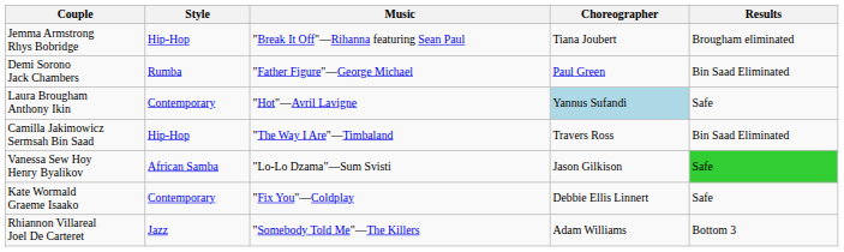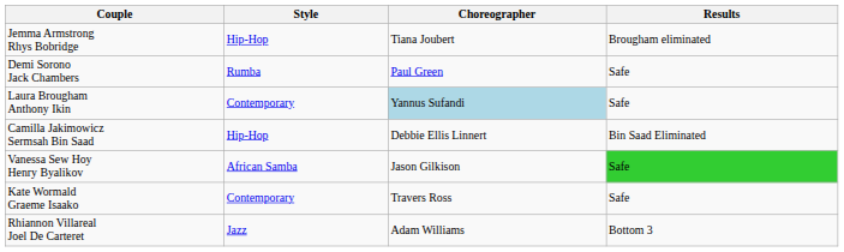 <table class="wikitable" style="width:90%;">
 <tr>
 <th>Couple</th>
 <th>Style</th>
-<th>Music</th>
 <th>Choreographer</th>
 <th>Results</th>
 </tr>
 <tr>
 <td>Jemma Armstrong <br> Rhys Bobridge</td>
 <td><a href='#'>Hip-Hop</a></td>
-<td>"<a href='#'>Break It Off</a>"—<a href='#'>Rihanna</a> featuring <a href='#'>Sean Paul</a></td>
 <td>Tiana Joubert</td>
 <td>Brougham eliminated</td>
 </tr>
 <tr>
 <td>Demi Sorono <br> Jack Chambers</td>
 <td><a href='#'>Rumba</a></td>
-<td>"<a href='#'>Father Figure</a>"—<a href='#'>George Michael</a></td>
 <td><a href='#'>Paul Green</a></td>
-<td>Bin Saad Eliminated</td>
+<td>Safe</td>
 </tr>
 <tr>
 <td>Laura Brougham <br> Anthony Ikin</td>
 <td><a href='#'>Contemporary</a></td>
-<td>"<a href='#'>Hot</a>"—<a href='#'>Avril Lavigne</a></td>
 <td style="background: lightblue;">Yannus Sufandi</td>
 <td>Safe</td>
 </tr>
 <tr>
 <td>Camilla Jakimowicz <br> Sermsah Bin Saad</td>
 <td><a href='#'>Hip-Hop</a></td>
-<td>"<a href='#'>The Way I Are</a>"—<a href='#'>Timbaland</a></td>
-<td>Travers Ross</td>
+<td>Debbie Ellis Linnert</td>
 <td>Bin Saad Eliminated</td>
 </tr>
 <tr>
 <td>Vanessa Sew Hoy <br> Henry Byalikov</td>
 <td><a href='#'>African Samba</a></td>
-<td>"Lo-Lo Dzama"—Sum Svisti</td>
 <td>Jason Gilkison</td>
 <td style="background:limegreen;">Safe</td>
 </tr>
 <tr>
 <td>Kate Wormald <br> Graeme Isaako</td>
 <td><a href='#'>Contemporary</a></td>
-<td>"<a href='#'>Fix You</a>"—<a href='#'>Coldplay</a></td>
-<td>Debbie Ellis Linnert</td>
+<td>Travers Ross</td>
 <td>Safe</td>
 </tr>
 <tr>
 <td>Rhiannon Villareal <br> Joel De Carteret <br></td>
 <td><a href='#'>Jazz</a></td>
-<td>"<a href='#'>Somebody Told Me</a>"—<a href='#'>The Killers</a></td>
 <td>Adam Williams</td>
 <td>Bottom 3</td>
 </tr>
 </table>
